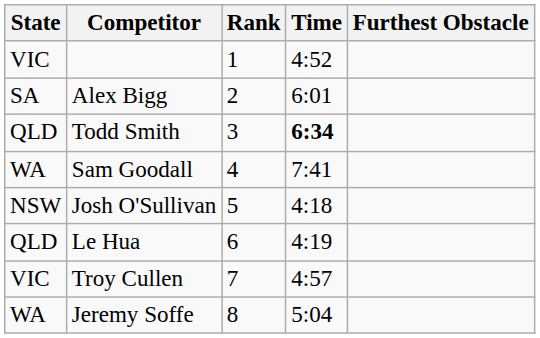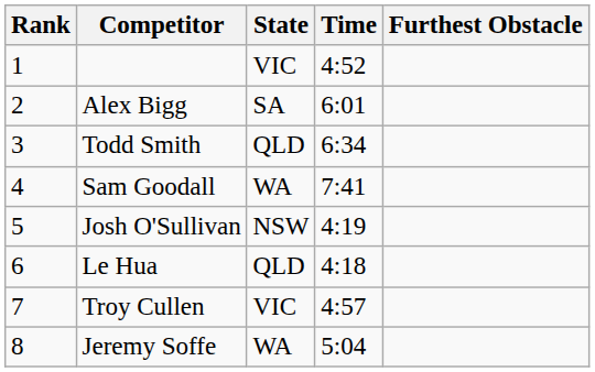 <table class="wikitable sortable mw-collapsible">
 <tr>
+<th>Rank</th>
+<th>Competitor</th>
 <th>State</th>
-<th>Competitor</th>
-<th>Rank</th>
 <th>Time</th>
 <th>Furthest Obstacle</th>
 </tr>
 <tr>
+<td>1</td>
+<td></td>
 <td>VIC</td>
-<td></td>
-<td>1</td>
 <td>4:52</td>
 <td></td>
 </tr>
 <tr>
+<td>2</td>
+<td>Alex Bigg</td>
 <td>SA</td>
-<td>Alex Bigg</td>
-<td>2</td>
 <td>6:01</td>
 <td></td>
 </tr>
 <tr>
+<td>3</td>
+<td>Todd Smith</td>
 <td>QLD</td>
-<td>Todd Smith</td>
-<td>3</td>
-<td><strong>6:34</strong></td>
+<td>6:34</td>
 <td></td>
 </tr>
 <tr>
+<td>4</td>
+<td>Sam Goodall</td>
 <td>WA</td>
-<td>Sam Goodall</td>
-<td>4</td>
 <td>7:41</td>
 <td></td>
 </tr>
 <tr>
+<td>5</td>
+<td>Josh O'Sullivan</td>
 <td>NSW</td>
-<td>Josh O'Sullivan</td>
-<td>5</td>
+<td>4:19</td>
+<td></td>
+</tr>
+<tr>
+<td>6</td>
+<td>Le Hua</td>
+<td>QLD</td>
 <td>4:18</td>
 <td></td>
 </tr>
 <tr>
-<td>QLD</td>
-<td>Le Hua</td>
-<td>6</td>
-<td>4:19</td>
-<td></td>
-</tr>
-<tr>
+<td>7</td>
+<td>Troy Cullen</td>
 <td>VIC</td>
-<td>Troy Cullen</td>
-<td>7</td>
 <td>4:57</td>
 <td></td>
 </tr>
 <tr>
+<td>8</td>
+<td>Jeremy Soffe</td>
 <td>WA</td>
-<td>Jeremy Soffe</td>
-<td>8</td>
 <td>5:04</td>
 <td></td>
 </tr>
 </table>
